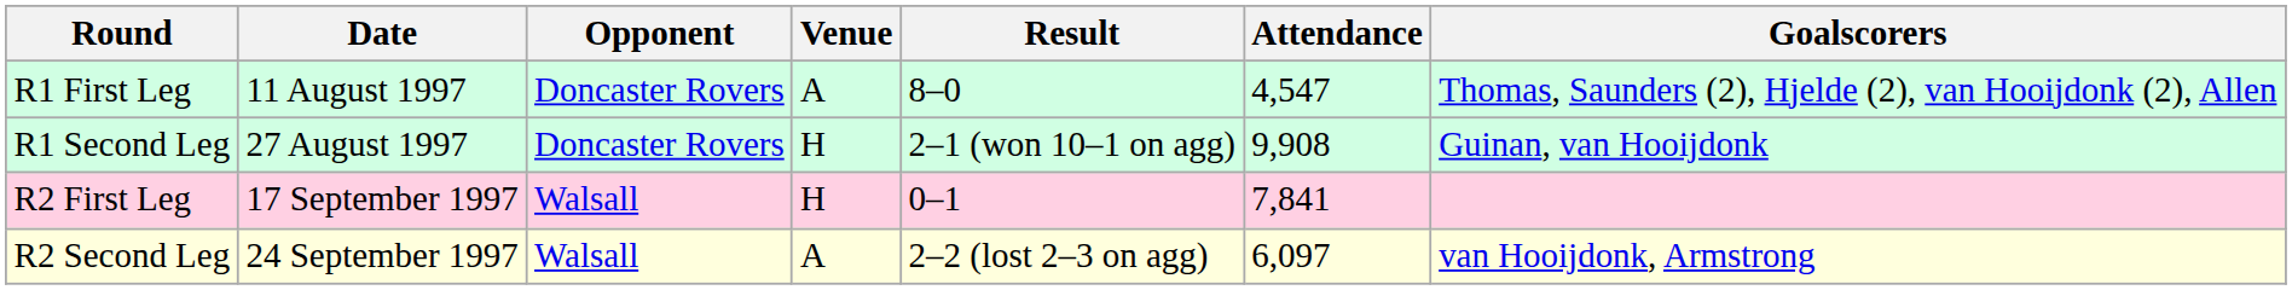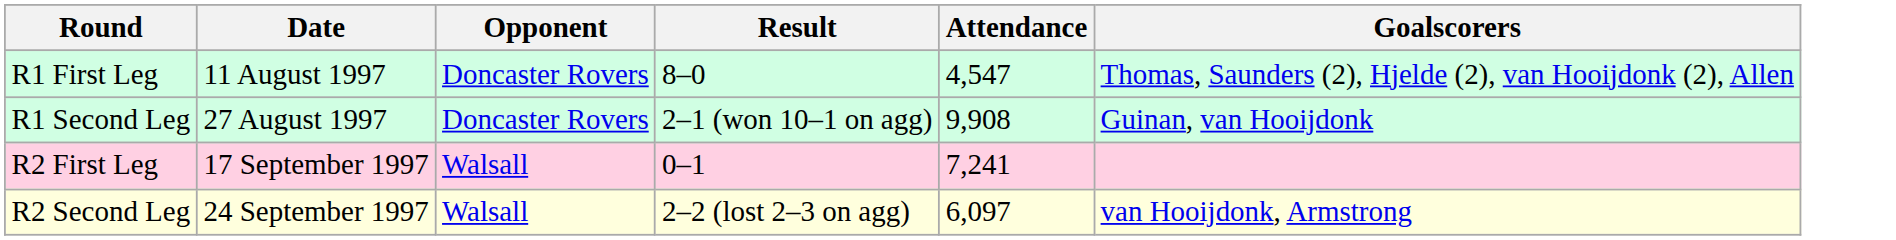 <table class="wikitable">
 <tr>
 <th>Round</th>
 <th>Date</th>
 <th>Opponent</th>
-<th>Venue</th>
 <th>Result</th>
 <th>Attendance</th>
 <th>Goalscorers</th>
 </tr>
 <tr style="background-color: #d0ffe3;">
 <td>R1 First Leg</td>
 <td>11 August 1997</td>
 <td><a href='#'>Doncaster Rovers</a></td>
-<td>A</td>
 <td>8–0</td>
 <td>4,547</td>
 <td><a href='#'>Thomas</a>, <a href='#'>Saunders</a> (2), <a href='#'>Hjelde</a> (2), <a href='#'>van Hooijdonk</a> (2), <a href='#'>Allen</a></td>
 </tr>
 <tr style="background-color: #d0ffe3;">
 <td>R1 Second Leg</td>
 <td>27 August 1997</td>
 <td><a href='#'>Doncaster Rovers</a></td>
-<td>H</td>
 <td>2–1 (won 10–1 on agg)</td>
 <td>9,908</td>
 <td><a href='#'>Guinan</a>, <a href='#'>van Hooijdonk</a></td>
 </tr>
 <tr style="background-color: #ffd0e3;">
 <td>R2 First Leg</td>
 <td>17 September 1997</td>
 <td><a href='#'>Walsall</a></td>
-<td>H</td>
 <td>0–1</td>
-<td>7,841</td>
+<td>7,241</td>
 <td></td>
 </tr>
 <tr style="background-color: #ffffdd;">
 <td>R2 Second Leg</td>
 <td>24 September 1997</td>
 <td><a href='#'>Walsall</a></td>
-<td>A</td>
 <td>2–2 (lost 2–3 on agg)</td>
 <td>6,097</td>
 <td><a href='#'>van Hooijdonk</a>, <a href='#'>Armstrong</a></td>
 </tr>
 </table>
